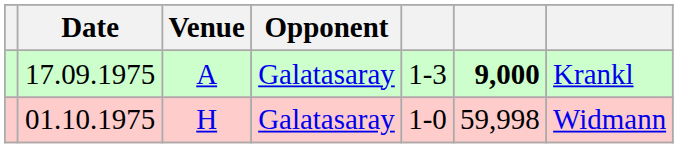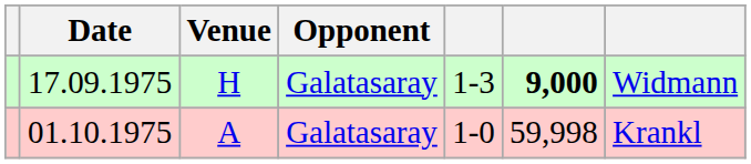 <table class="wikitable" Style="text-align: center">
 <tr>
 <th></th>
 <th>Date</th>
 <th>Venue</th>
 <th>Opponent</th>
 <th></th>
 <th></th>
 <th></th>
 </tr>
 <tr style="background:#cfc">
 <td></td>
 <td>17.09.1975</td>
-<td><a href='#'>A</a></td>
+<td><a href='#'>H</a></td>
 <td align="left"><a href='#'>Galatasaray</a> </td>
 <td>1-3</td>
 <td align="right"><strong>9,000</strong></td>
-<td align="left"><a href='#'>Krankl</a> </td>
+<td align="left"><a href='#'>Widmann</a> </td>
 </tr>
 <tr style="background:#fcc">
 <td></td>
 <td>01.10.1975</td>
-<td><a href='#'>H</a></td>
+<td><a href='#'>A</a></td>
 <td align="left"><a href='#'>Galatasaray</a> </td>
 <td>1-0</td>
 <td align="right">59,998</td>
-<td align="left"><a href='#'>Widmann</a> </td>
+<td align="left"><a href='#'>Krankl</a> </td>
 </tr>
 </table>
